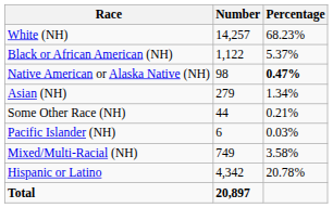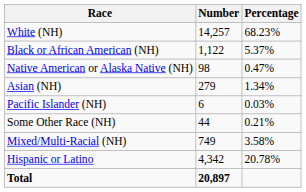 <table class="wikitable">
 <tr>
 <th>Race</th>
 <th>Number</th>
 <th>Percentage</th>
 </tr>
 <tr>
 <td><a href='#'>White</a> (NH)</td>
 <td>14,257</td>
 <td>68.23%</td>
 </tr>
 <tr>
 <td><a href='#'>Black or African American</a> (NH)</td>
 <td>1,122</td>
 <td>5.37%</td>
 </tr>
 <tr>
 <td><a href='#'>Native American</a> or <a href='#'>Alaska Native</a> (NH)</td>
 <td>98</td>
-<td><strong>0.47%</strong></td>
+<td>0.47%</td>
 </tr>
 <tr>
 <td><a href='#'>Asian</a> (NH)</td>
 <td>279</td>
 <td>1.34%</td>
 </tr>
 <tr>
+<td><a href='#'>Pacific Islander</a> (NH)</td>
+<td>6</td>
+<td>0.03%</td>
+</tr>
+<tr>
 <td>Some Other Race (NH)</td>
 <td>44</td>
 <td>0.21%</td>
-</tr>
-<tr>
-<td><a href='#'>Pacific Islander</a> (NH)</td>
-<td>6</td>
-<td>0.03%</td>
 </tr>
 <tr>
 <td><a href='#'>Mixed/Multi-Racial</a> (NH)</td>
 <td>749</td>
 <td>3.58%</td>
 </tr>
 <tr>
 <td><a href='#'>Hispanic or Latino</a></td>
 <td>4,342</td>
 <td>20.78%</td>
 </tr>
 <tr>
 <td><strong>Total</strong></td>
 <td><strong>20,897</strong></td>
 <td></td>
 </tr>
 </table>
